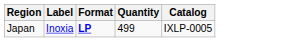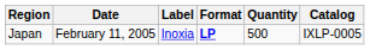 <table class="wikitable">
 <tr>
 <th>Region</th>
+<th>Date</th>
 <th>Label</th>
 <th>Format</th>
 <th>Quantity</th>
 <th>Catalog</th>
 </tr>
 <tr>
 <td>Japan</td>
+<td>February 11, 2005</td>
 <td><a href='#'>Inoxia</a></td>
 <td><strong><a href='#'>LP</a></strong></td>
-<td>499</td>
+<td>500</td>
 <td>IXLP-0005</td>
 </tr>
 </table>
